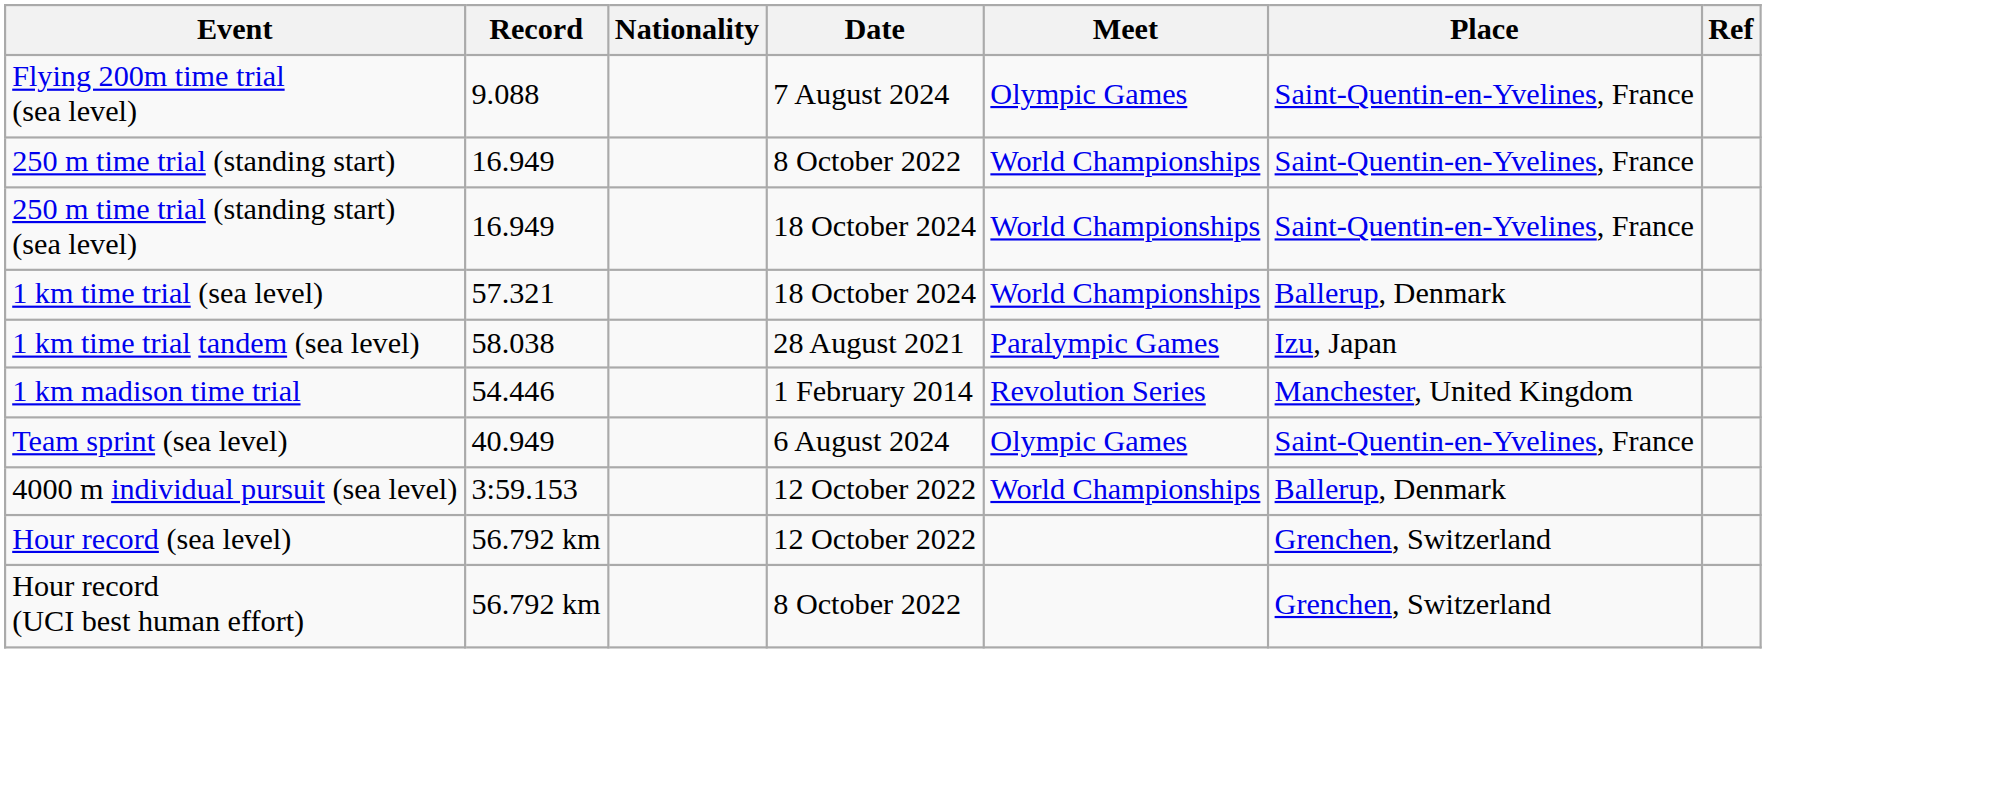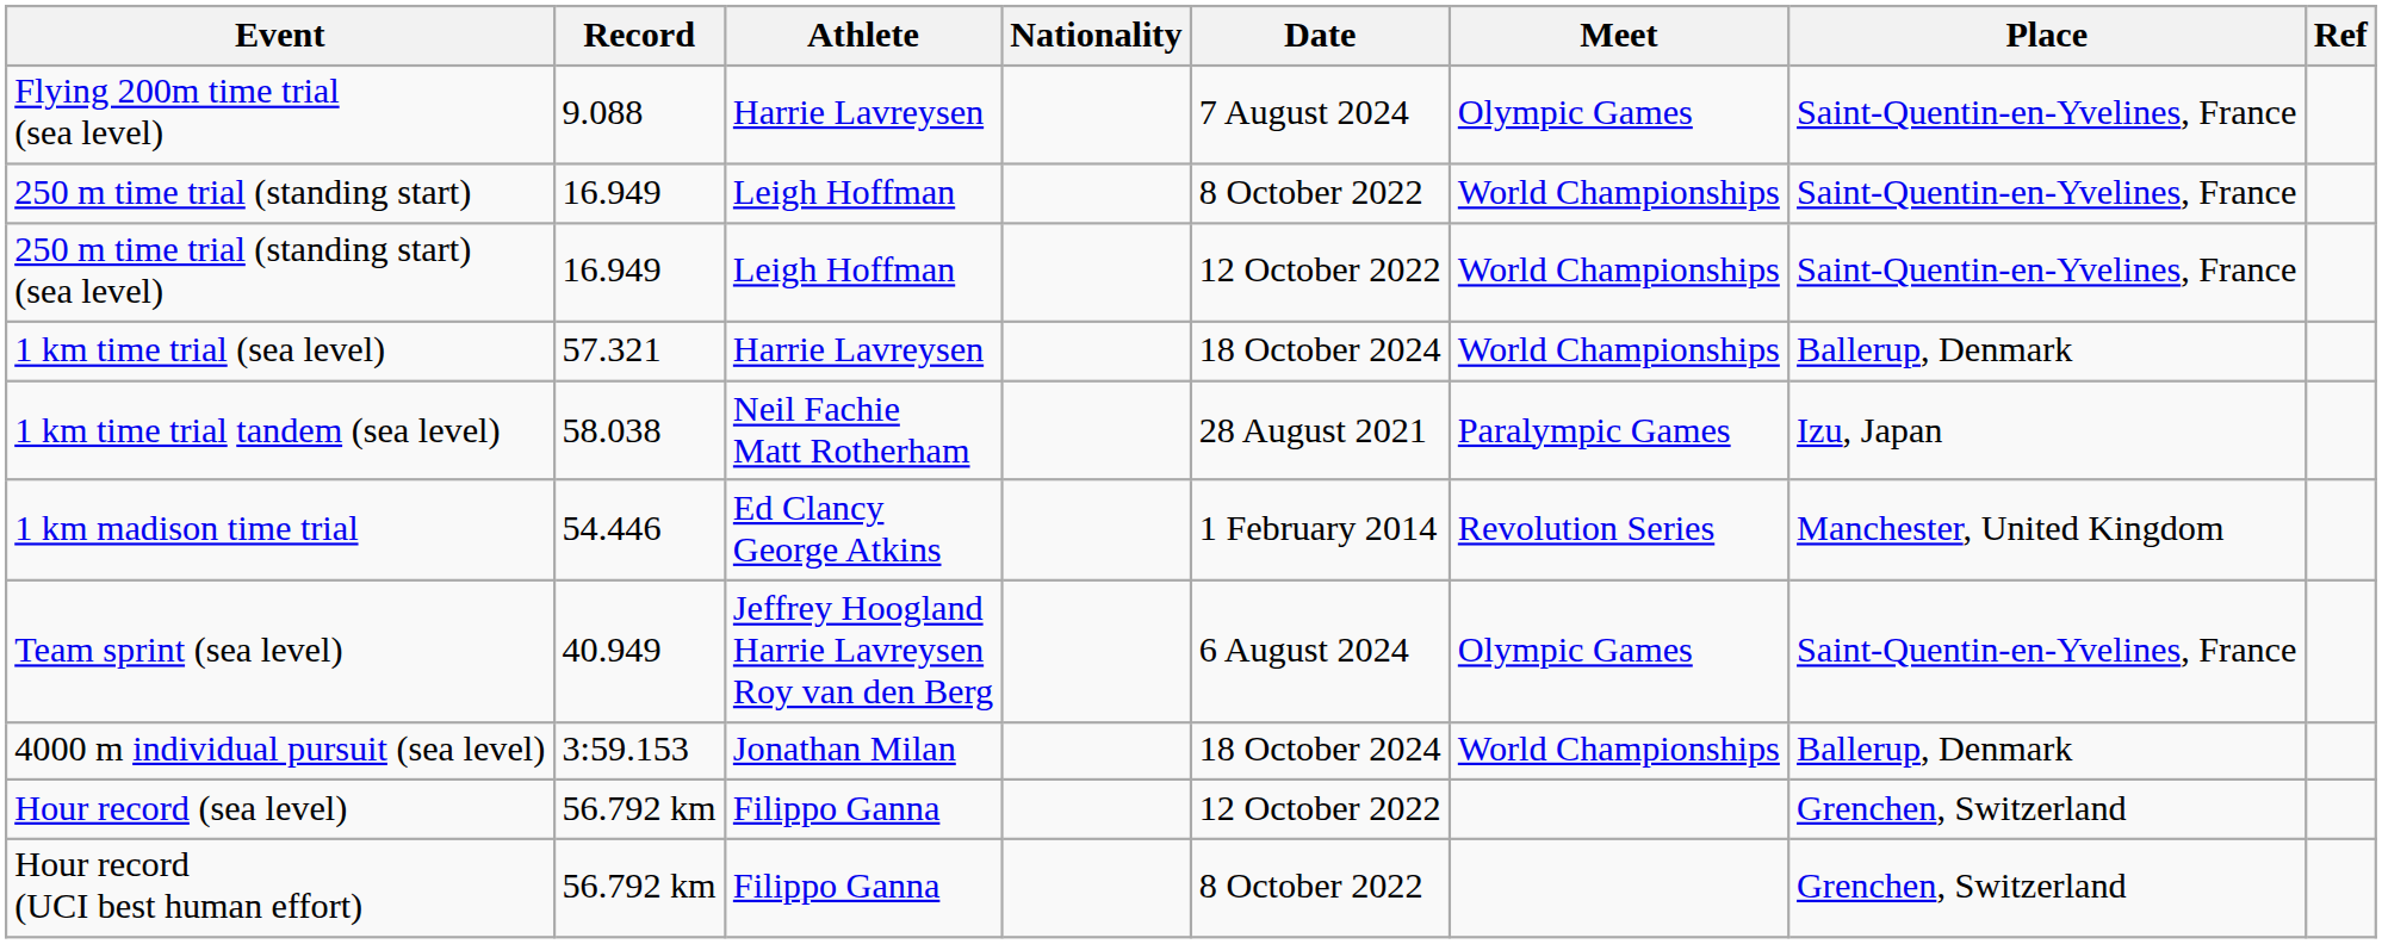 <table class="wikitable sortable" style="font-size:87%; text-align:left;">
 <tr>
 <th>Event</th>
 <th>Record</th>
+<th>Athlete</th>
 <th>Nationality</th>
 <th>Date</th>
 <th>Meet</th>
 <th>Place</th>
 <th>Ref</th>
 </tr>
 <tr>
 <td><a href='#'>Flying 200m time trial</a><br>(sea level)</td>
 <td>9.088</td>
+<td><a href='#'>Harrie Lavreysen</a></td>
 <td></td>
 <td>7 August 2024</td>
 <td><a href='#'>Olympic Games</a></td>
 <td><a href='#'>Saint-Quentin-en-Yvelines</a>, France</td>
 <td></td>
 </tr>
 <tr>
 <td><a href='#'>250 m time trial</a> (standing start)</td>
 <td>16.949</td>
+<td><a href='#'>Leigh Hoffman</a></td>
 <td></td>
 <td>8 October 2022</td>
 <td><a href='#'>World Championships</a></td>
 <td><a href='#'>Saint-Quentin-en-Yvelines</a>, France</td>
 <td></td>
 </tr>
 <tr>
 <td><a href='#'>250 m time trial</a> (standing start)<br>(sea level)</td>
 <td>16.949</td>
+<td><a href='#'>Leigh Hoffman</a></td>
 <td></td>
-<td>18 October 2024</td>
+<td>12 October 2022</td>
 <td><a href='#'>World Championships</a></td>
 <td><a href='#'>Saint-Quentin-en-Yvelines</a>, France</td>
 <td></td>
 </tr>
 <tr>
 <td><a href='#'>1 km time trial</a> (sea level)</td>
 <td>57.321</td>
+<td><a href='#'>Harrie Lavreysen</a></td>
 <td></td>
 <td>18 October 2024</td>
 <td><a href='#'>World Championships</a></td>
 <td><a href='#'>Ballerup</a>, Denmark</td>
 <td></td>
 </tr>
 <tr>
 <td><a href='#'>1 km time trial</a> <a href='#'>tandem</a> (sea level)</td>
 <td>58.038</td>
+<td><a href='#'>Neil Fachie</a><br><a href='#'>Matt Rotherham</a></td>
 <td></td>
 <td>28 August 2021</td>
 <td><a href='#'>Paralympic Games</a></td>
 <td><a href='#'>Izu</a>, Japan</td>
 <td></td>
 </tr>
 <tr>
 <td><a href='#'>1 km madison time trial</a></td>
 <td>54.446</td>
+<td><a href='#'>Ed Clancy</a><br><a href='#'>George Atkins</a></td>
 <td></td>
 <td>1 February 2014</td>
 <td><a href='#'>Revolution Series</a></td>
 <td><a href='#'>Manchester</a>, United Kingdom</td>
 <td></td>
 </tr>
 <tr>
 <td><a href='#'>Team sprint</a> (sea level)</td>
 <td>40.949</td>
+<td><a href='#'>Jeffrey Hoogland</a><br><a href='#'>Harrie Lavreysen</a><br><a href='#'>Roy van den Berg</a></td>
 <td></td>
 <td>6 August 2024</td>
 <td><a href='#'>Olympic Games</a></td>
 <td><a href='#'>Saint-Quentin-en-Yvelines</a>, France</td>
 <td></td>
 </tr>
 <tr>
 <td>4000 m <a href='#'>individual pursuit</a> (sea level)</td>
 <td>3:59.153</td>
+<td><a href='#'>Jonathan Milan</a></td>
 <td></td>
-<td>12 October 2022</td>
+<td>18 October 2024</td>
 <td><a href='#'>World Championships</a></td>
 <td><a href='#'>Ballerup</a>, Denmark</td>
 <td></td>
 </tr>
 <tr>
 <td><a href='#'>Hour record</a> (sea level)</td>
 <td>56.792 km</td>
+<td><a href='#'>Filippo Ganna</a></td>
 <td></td>
 <td>12 October 2022</td>
 <td></td>
 <td><a href='#'>Grenchen</a>, Switzerland</td>
 <td></td>
 </tr>
 <tr>
 <td>Hour record<br>(UCI best human effort)</td>
 <td>56.792 km</td>
+<td><a href='#'>Filippo Ganna</a></td>
 <td></td>
 <td>8 October 2022</td>
 <td></td>
 <td><a href='#'>Grenchen</a>, Switzerland</td>
 <td></td>
 </tr>
 </table>
